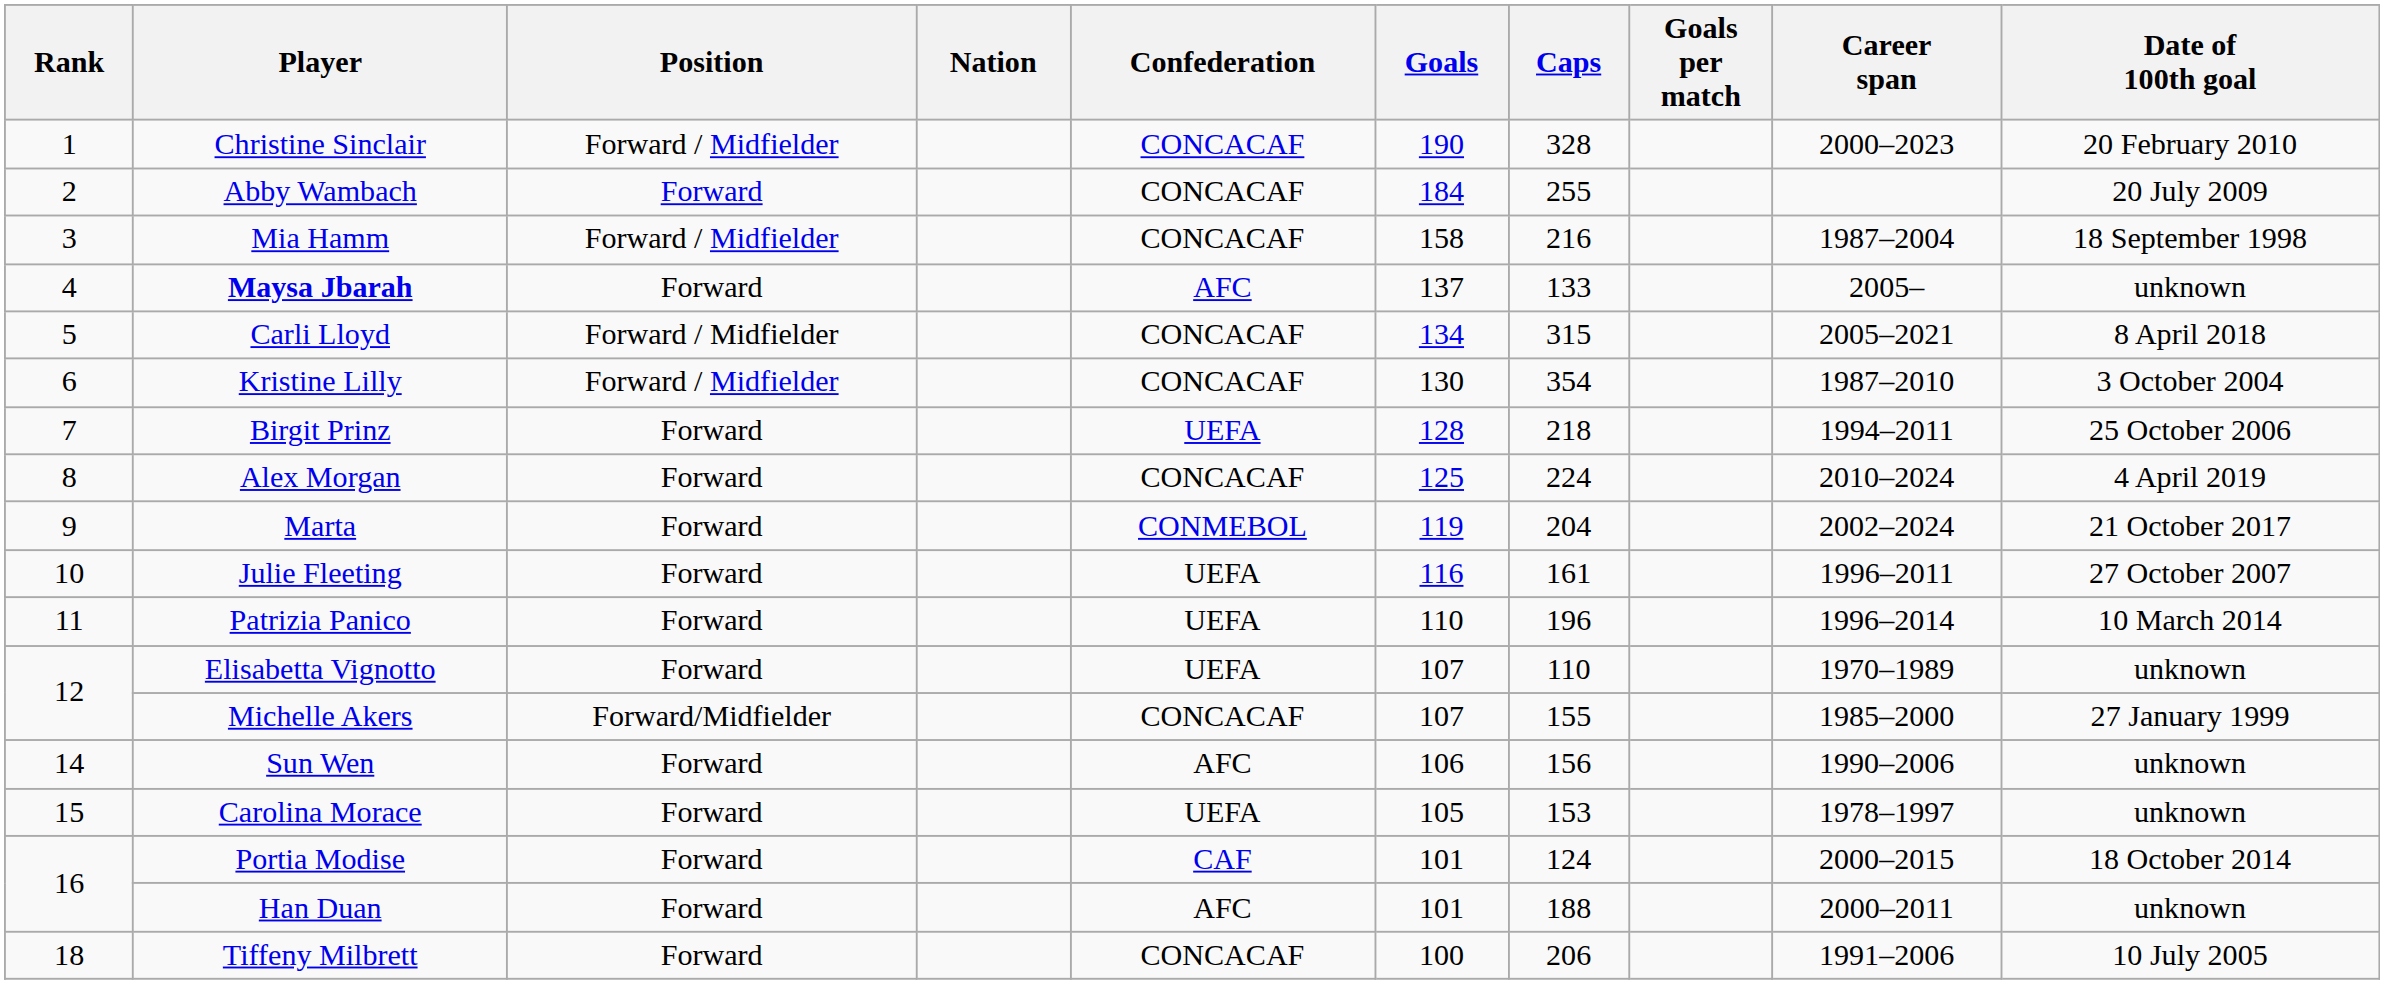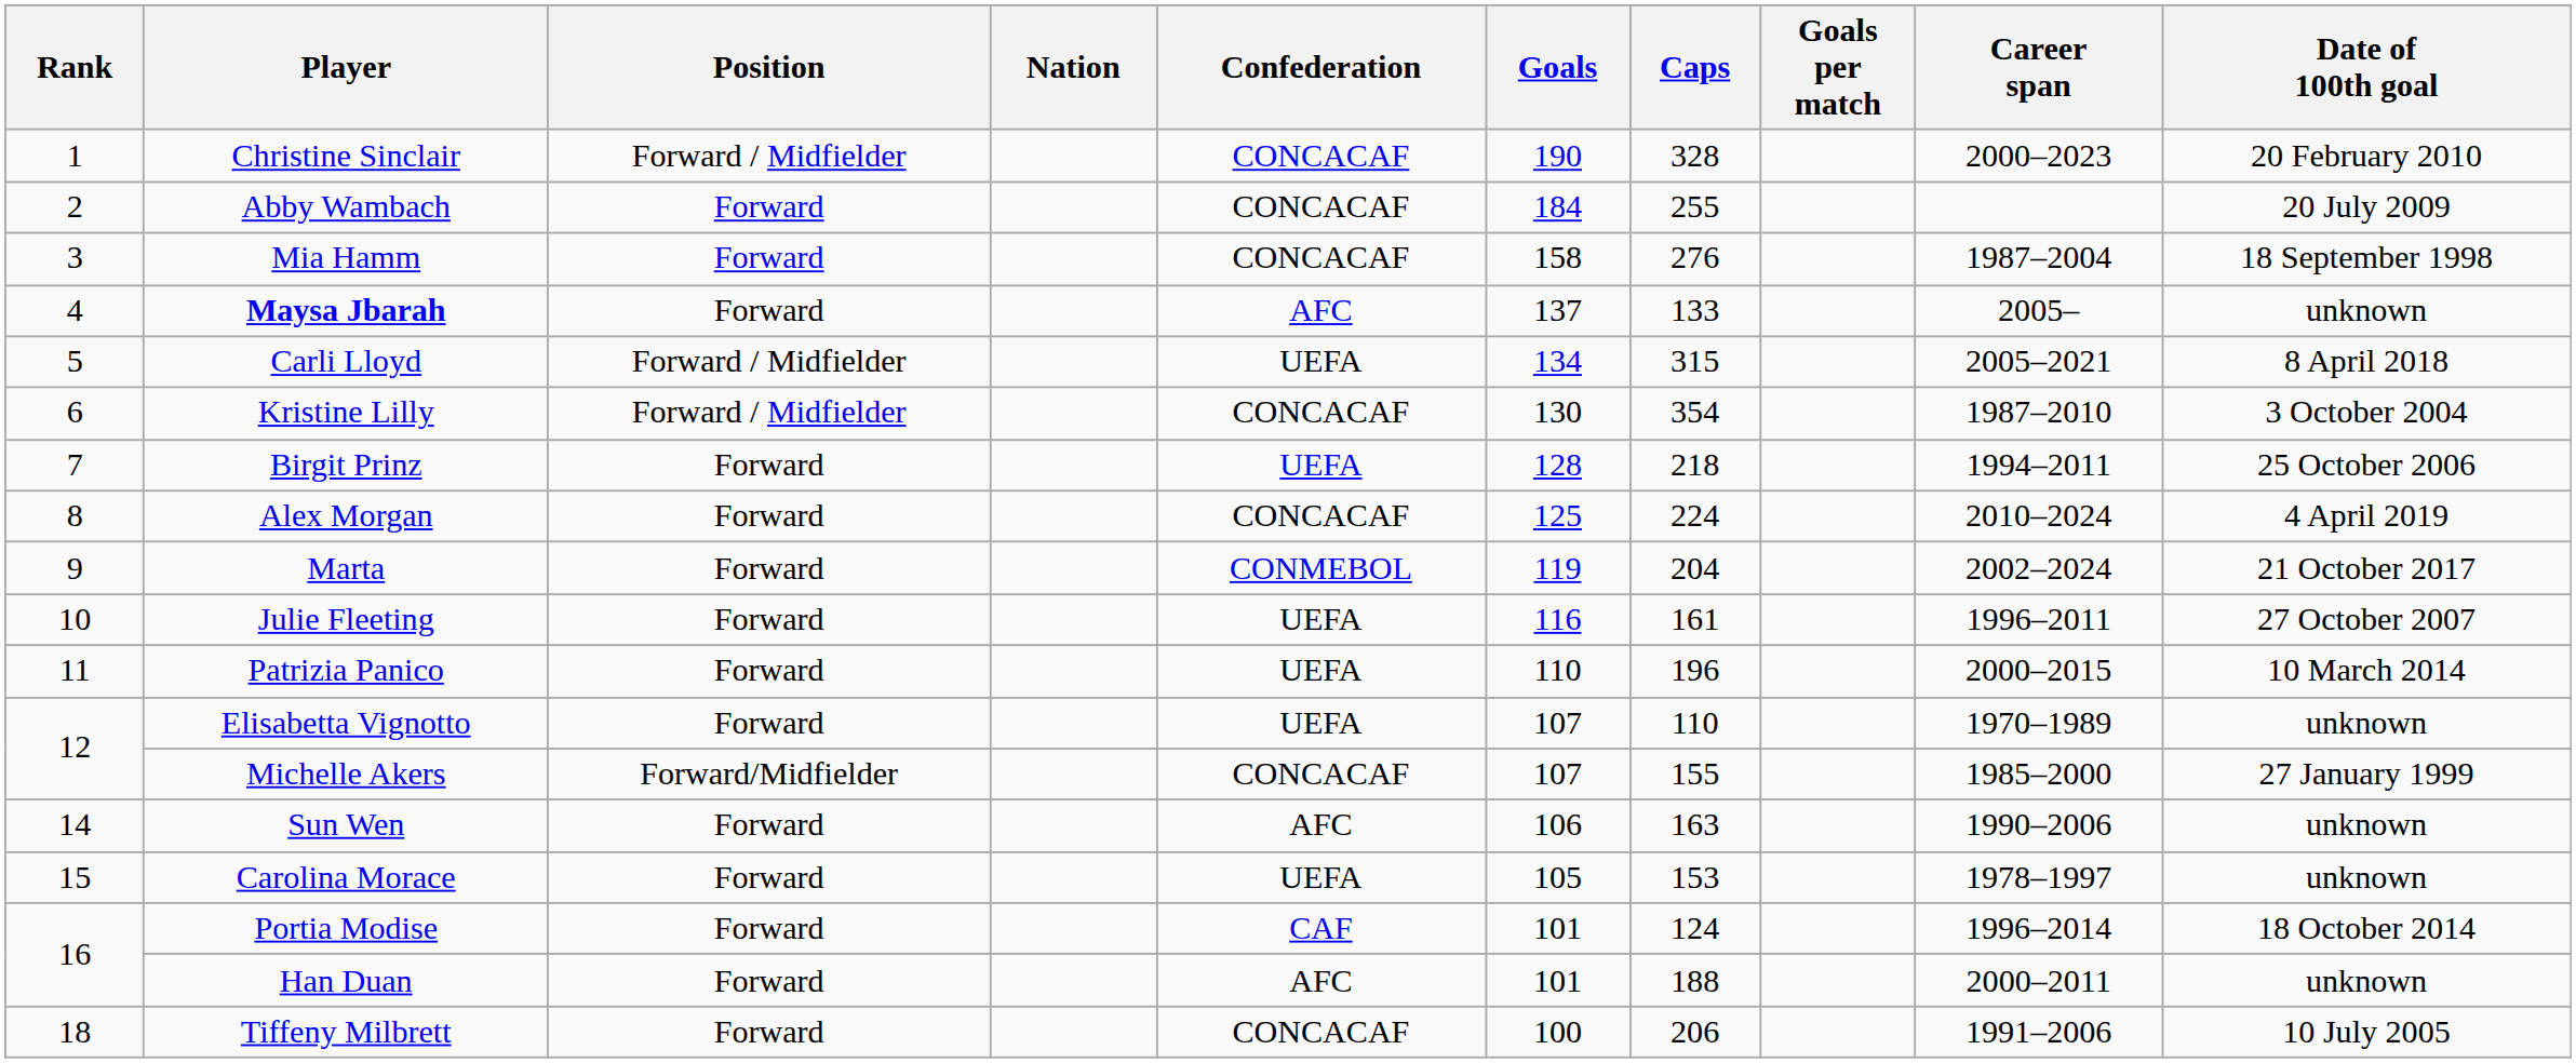 <table class="wikitable sortable" style="text-align: center;" width="100%">
 <tr>
 <th>Rank</th>
 <th>Player</th>
 <th>Position</th>
 <th>Nation</th>
 <th>Confederation</th>
 <th><a href='#'>Goals</a></th>
 <th><a href='#'>Caps</a></th>
 <th>Goals<br>per<br>match</th>
 <th>Career<br>span</th>
 <th>Date of <br> 100th goal</th>
 </tr>
 <tr>
 <td>1</td>
 <td><a href='#'>Christine Sinclair</a></td>
 <td>Forward / <a href='#'>Midfielder</a></td>
 <td align=left></td>
 <td><a href='#'>CONCACAF</a></td>
 <td><a href='#'>190</a></td>
 <td>328</td>
 <td></td>
 <td>2000–2023</td>
 <td>20 February 2010</td>
 </tr>
 <tr>
 <td>2</td>
 <td><a href='#'>Abby Wambach</a></td>
 <td><a href='#'>Forward</a></td>
 <td align=left></td>
 <td>CONCACAF</td>
 <td><a href='#'>184</a></td>
 <td>255</td>
 <td></td>
 <td></td>
 <td>20 July 2009</td>
 </tr>
 <tr>
 <td>3</td>
 <td><a href='#'>Mia Hamm</a></td>
-<td>Forward / <a href='#'>Midfielder</a></td>
+<td><a href='#'>Forward</a></td>
 <td align=left></td>
 <td>CONCACAF</td>
 <td>158</td>
-<td>216</td>
+<td>276</td>
 <td></td>
 <td>1987–2004</td>
 <td>18 September 1998</td>
 </tr>
 <tr>
 <td>4</td>
 <td><strong><a href='#'>Maysa Jbarah</a></strong></td>
 <td>Forward</td>
 <td align=left></td>
 <td><a href='#'>AFC</a></td>
 <td>137</td>
 <td>133</td>
 <td></td>
 <td>2005–</td>
 <td>unknown </td>
 </tr>
 <tr>
 <td>5</td>
 <td><a href='#'>Carli Lloyd</a></td>
 <td>Forward / Midfielder</td>
 <td align="left"></td>
-<td>CONCACAF</td>
+<td>UEFA</td>
 <td><a href='#'>134</a></td>
 <td>315</td>
 <td></td>
 <td>2005–2021</td>
 <td>8 April 2018</td>
 </tr>
 <tr>
 <td>6</td>
 <td><a href='#'>Kristine Lilly</a></td>
 <td>Forward / <a href='#'>Midfielder</a></td>
 <td align=left></td>
 <td>CONCACAF</td>
 <td>130</td>
 <td>354</td>
 <td></td>
 <td>1987–2010</td>
 <td>3 October 2004</td>
 </tr>
 <tr>
 <td>7</td>
 <td><a href='#'>Birgit Prinz</a></td>
 <td>Forward</td>
 <td align=left></td>
 <td><a href='#'>UEFA</a></td>
 <td><a href='#'>128</a></td>
 <td>218</td>
 <td></td>
 <td>1994–2011</td>
 <td>25 October 2006</td>
 </tr>
 <tr>
 <td>8</td>
 <td><a href='#'>Alex Morgan</a></td>
 <td>Forward</td>
 <td align="left"></td>
 <td>CONCACAF</td>
 <td><a href='#'>125</a></td>
 <td>224</td>
 <td></td>
 <td>2010–2024</td>
 <td>4 April 2019</td>
 </tr>
 <tr>
 <td>9</td>
 <td><a href='#'>Marta</a></td>
 <td>Forward</td>
 <td align=left></td>
 <td><a href='#'>CONMEBOL</a></td>
 <td><a href='#'>119</a></td>
 <td>204</td>
 <td></td>
 <td>2002–2024</td>
 <td>21 October 2017</td>
 </tr>
 <tr>
 <td>10</td>
 <td><a href='#'>Julie Fleeting</a></td>
 <td>Forward</td>
 <td align=left></td>
 <td>UEFA</td>
 <td><a href='#'>116</a></td>
 <td>161</td>
 <td></td>
 <td>1996–2011</td>
 <td>27 October 2007</td>
 </tr>
 <tr>
 <td>11</td>
 <td><a href='#'>Patrizia Panico</a></td>
 <td>Forward</td>
 <td align=left></td>
 <td>UEFA</td>
 <td>110</td>
 <td>196</td>
 <td></td>
-<td>1996–2014</td>
+<td>2000–2015</td>
 <td>10 March 2014</td>
 </tr>
 <tr>
 <td rowspan=2>12</td>
 <td><a href='#'>Elisabetta Vignotto</a></td>
 <td>Forward</td>
 <td align=left></td>
 <td>UEFA</td>
 <td>107</td>
 <td>110</td>
 <td></td>
 <td>1970–1989</td>
 <td>unknown</td>
 </tr>
 <tr>
 <td><a href='#'>Michelle Akers</a></td>
 <td>Forward/Midfielder</td>
 <td align="left"></td>
 <td>CONCACAF</td>
 <td>107</td>
 <td>155</td>
 <td></td>
 <td>1985–2000</td>
 <td>27 January 1999</td>
 </tr>
 <tr>
 <td>14</td>
 <td><a href='#'>Sun Wen</a></td>
 <td>Forward</td>
 <td align=left></td>
 <td>AFC</td>
 <td>106</td>
-<td>156</td>
+<td>163</td>
 <td></td>
 <td>1990–2006</td>
 <td>unknown</td>
 </tr>
 <tr>
 <td>15</td>
 <td><a href='#'>Carolina Morace</a></td>
 <td>Forward</td>
 <td align="left"></td>
 <td>UEFA</td>
 <td>105</td>
 <td>153</td>
 <td></td>
 <td>1978–1997</td>
 <td>unknown</td>
 </tr>
 <tr>
 <td rowspan=2>16</td>
 <td><a href='#'>Portia Modise</a></td>
 <td>Forward</td>
 <td align=left></td>
 <td><a href='#'>CAF</a></td>
 <td>101</td>
 <td>124</td>
 <td></td>
-<td>2000–2015</td>
+<td>1996–2014</td>
 <td>18 October 2014</td>
 </tr>
 <tr>
 <td><a href='#'>Han Duan</a></td>
 <td>Forward</td>
 <td align=left></td>
 <td>AFC</td>
 <td>101</td>
 <td>188</td>
 <td></td>
 <td>2000–2011</td>
 <td>unknown</td>
 </tr>
 <tr>
 <td>18</td>
 <td><a href='#'>Tiffeny Milbrett</a></td>
 <td>Forward</td>
 <td align=left></td>
 <td>CONCACAF</td>
 <td>100</td>
 <td>206</td>
 <td></td>
 <td>1991–2006</td>
 <td>10 July 2005</td>
 </tr>
 </table>
